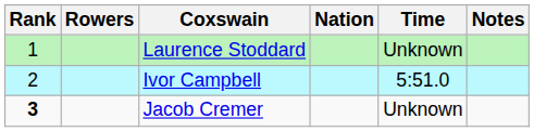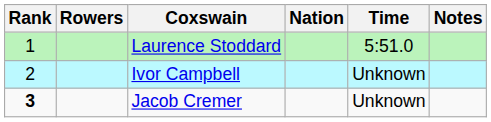 <table class="wikitable sortable" style="text-align:center">
 <tr>
 <th>Rank</th>
 <th>Rowers</th>
 <th>Coxswain</th>
 <th>Nation</th>
 <th>Time</th>
 <th>Notes</th>
 </tr>
 <tr bgcolor=bbf3bb>
 <td>1</td>
 <td align=left></td>
 <td align=left><a href='#'>Laurence Stoddard</a></td>
 <td align=left></td>
-<td data-sort-value=8:00>Unknown</td>
+<td>5:51.0</td>
 <td></td>
 </tr>
 <tr bgcolor=bbf9ff>
 <td>2</td>
 <td align=left></td>
 <td align=left><a href='#'>Ivor Campbell</a></td>
 <td align=left></td>
-<td>5:51.0</td>
+<td data-sort-value=7:00>Unknown</td>
 <td></td>
 </tr>
 <tr>
 <td><strong>3</strong></td>
 <td align=left></td>
 <td align=left><a href='#'>Jacob Cremer</a></td>
 <td align=left></td>
 <td data-sort-value=8:00>Unknown</td>
 <td></td>
 </tr>
 </table>
